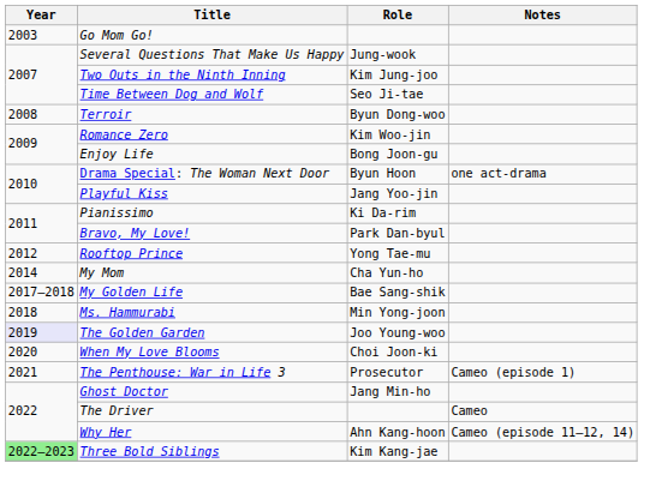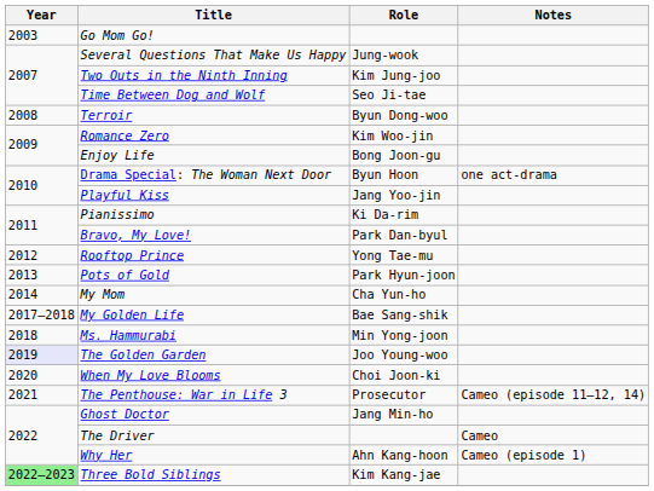 <table class="wikitable">
 <tr>
 <th>Year</th>
 <th>Title</th>
 <th>Role</th>
 <th>Notes</th>
 </tr>
 <tr>
 <td>2003</td>
 <td><em>Go Mom Go!</em></td>
 <td></td>
 <td></td>
 </tr>
 <tr>
 <td rowspan="3">2007</td>
 <td><em>Several Questions That Make Us Happy</em></td>
 <td>Jung-wook</td>
 <td></td>
 </tr>
 <tr>
 <td><em><a href='#'>Two Outs in the Ninth Inning</a></em></td>
 <td>Kim Jung-joo</td>
 <td></td>
 </tr>
 <tr>
 <td><em><a href='#'>Time Between Dog and Wolf</a></em></td>
 <td>Seo Ji-tae</td>
 <td></td>
 </tr>
 <tr>
 <td>2008</td>
 <td><em><a href='#'>Terroir</a></em></td>
 <td>Byun Dong-woo</td>
 <td></td>
 </tr>
 <tr>
 <td rowspan="2">2009</td>
 <td><em><a href='#'>Romance Zero</a></em></td>
 <td>Kim Woo-jin</td>
 <td></td>
 </tr>
 <tr>
 <td><em>Enjoy Life</em></td>
 <td>Bong Joon-gu</td>
 <td></td>
 </tr>
 <tr>
 <td rowspan="2">2010</td>
 <td><a href='#'>Drama Special</a>: <em>The Woman Next Door</em></td>
 <td>Byun Hoon</td>
 <td>one act-drama</td>
 </tr>
 <tr>
 <td><em><a href='#'>Playful Kiss</a></em></td>
 <td>Jang Yoo-jin</td>
 <td></td>
 </tr>
 <tr>
 <td rowspan="2">2011</td>
 <td><em>Pianissimo</em></td>
 <td>Ki Da-rim</td>
 <td></td>
 </tr>
 <tr>
 <td><em><a href='#'>Bravo, My Love!</a></em></td>
 <td>Park Dan-byul</td>
 <td></td>
 </tr>
 <tr>
 <td>2012</td>
 <td><em><a href='#'>Rooftop Prince</a></em></td>
 <td>Yong Tae-mu</td>
 <td></td>
 </tr>
 <tr>
+<td>2013</td>
+<td><em><a href='#'>Pots of Gold</a></em></td>
+<td>Park Hyun-joon</td>
+<td></td>
+</tr>
+<tr>
 <td>2014</td>
 <td><em>My Mom</em></td>
 <td>Cha Yun-ho</td>
 <td></td>
 </tr>
 <tr>
 <td>2017–2018</td>
 <td><em><a href='#'>My Golden Life</a></em></td>
 <td>Bae Sang-shik</td>
 <td></td>
 </tr>
 <tr>
 <td>2018</td>
 <td><em><a href='#'>Ms. Hammurabi</a></em></td>
 <td>Min Yong-joon</td>
 <td></td>
 </tr>
 <tr>
 <td style="background: lavender;">2019</td>
 <td><em><a href='#'>The Golden Garden</a></em></td>
 <td>Joo Young-woo</td>
 <td></td>
 </tr>
 <tr>
 <td>2020</td>
 <td><em><a href='#'>When My Love Blooms</a></em></td>
 <td>Choi Joon-ki</td>
 <td></td>
 </tr>
 <tr>
 <td>2021</td>
 <td><em><a href='#'>The Penthouse: War in Life</a> 3</em></td>
 <td>Prosecutor</td>
-<td>Cameo (episode 1)</td>
+<td>Cameo (episode 11–12, 14)</td>
 </tr>
 <tr>
 <td rowspan=3>2022</td>
 <td><em><a href='#'>Ghost Doctor</a></em></td>
 <td>Jang Min-ho</td>
 <td></td>
 </tr>
 <tr>
 <td><em>The Driver</em></td>
 <td></td>
 <td>Cameo</td>
 </tr>
 <tr>
 <td><em><a href='#'>Why Her</a></em></td>
 <td>Ahn Kang-hoon</td>
-<td>Cameo (episode 11–12, 14)</td>
+<td>Cameo (episode 1)</td>
 </tr>
 <tr>
 <td style="background: lightgreen;">2022–2023</td>
 <td><em><a href='#'>Three Bold Siblings</a></em></td>
 <td>Kim Kang-jae</td>
 <td></td>
 </tr>
 <tr>
 </tr>
 </table>
